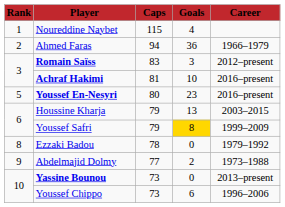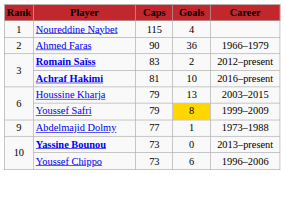 <table class="wikitable sortable" style="text-align:center">
 <tr>
 <th style="background:#C1272D"; width="30px"><span>Rank</span></th>
 <th style="background:#C1272D"; width="150px"><span>Player</span></th>
 <th style="background:#C1272D"; width="50px"><span>Caps</span></th>
 <th style="background:#C1272D"; width="50px"><span>Goals</span></th>
 <th style="background:#C1272D"; width="100px"><span>Career</span></th>
 </tr>
 <tr>
 <td>1</td>
 <td style="text-align:left"><a href='#'>Noureddine Naybet</a></td>
 <td>115</td>
 <td>4</td>
 <td></td>
 </tr>
 <tr>
 <td>2</td>
 <td style="text-align:left"><a href='#'>Ahmed Faras</a></td>
-<td>94</td>
+<td>90</td>
 <td>36</td>
 <td>1966–1979</td>
 </tr>
 <tr>
 <td rowspan=2>3</td>
 <td style="text-align:left"><strong><a href='#'>Romain Saïss</a></strong></td>
 <td>83</td>
-<td>3</td>
+<td>2</td>
 <td>2012–present</td>
 </tr>
 <tr>
 <td style="text-align:left"><strong><a href='#'>Achraf Hakimi</a></strong></td>
 <td>81</td>
 <td>10</td>
-<td>2016–present</td>
-</tr>
-<tr>
-<td>5</td>
-<td style="text-align:left"><strong><a href='#'>Youssef En-Nesyri</a></strong></td>
-<td>80</td>
-<td>23</td>
 <td>2016–present</td>
 </tr>
 <tr>
 <td rowspan=2>6</td>
 <td style="text-align:left"><a href='#'>Houssine Kharja</a></td>
 <td>79</td>
 <td>13</td>
 <td>2003–2015</td>
 </tr>
 <tr>
 <td style="text-align:left"><a href='#'>Youssef Safri</a></td>
 <td>79</td>
 <td style="background: gold;">8</td>
 <td>1999–2009</td>
 </tr>
 <tr>
-<td>8</td>
-<td style="text-align:left"><a href='#'>Ezzaki Badou</a></td>
-<td>78</td>
-<td>0</td>
-<td>1979–1992</td>
-</tr>
-<tr>
 <td>9</td>
 <td style="text-align:left"><a href='#'>Abdelmajid Dolmy</a></td>
 <td>77</td>
-<td>2</td>
+<td>1</td>
 <td>1973–1988</td>
 </tr>
 <tr>
 <td rowspan=2>10</td>
 <td style="text-align:left"><strong><a href='#'>Yassine Bounou</a></strong></td>
 <td>73</td>
 <td>0</td>
 <td>2013–present</td>
 </tr>
 <tr>
 <td style="text-align:left"><a href='#'>Youssef Chippo</a></td>
 <td>73</td>
 <td>6</td>
 <td>1996–2006</td>
 </tr>
 </table>
